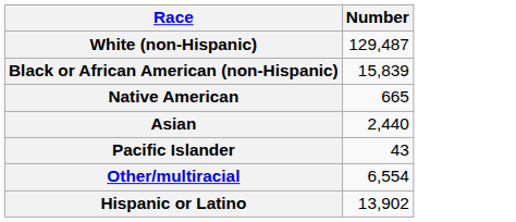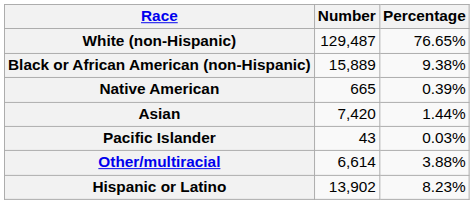 <table class="wikitable" style="text-align:right">
 <tr>
 <th scope="col"><a href='#'>Race</a></th>
 <th scope="col">Number</th>
+<th scope="col">Percentage</th>
 </tr>
 <tr>
 <th scope="row">White (non-Hispanic)</th>
 <td>129,487</td>
+<td>76.65%</td>
 </tr>
 <tr>
 <th scope="row">Black or African American (non-Hispanic)</th>
-<td>15,839</td>
+<td>15,889</td>
+<td>9.38%</td>
 </tr>
 <tr>
 <th scope="row">Native American</th>
 <td>665</td>
+<td>0.39%</td>
 </tr>
 <tr>
 <th scope="row">Asian</th>
-<td>2,440</td>
+<td>7,420</td>
+<td>1.44%</td>
 </tr>
 <tr>
 <th scope="row">Pacific Islander</th>
 <td>43</td>
+<td>0.03%</td>
 </tr>
 <tr>
 <th scope="row"><a href='#'>Other/multiracial</a></th>
-<td>6,554</td>
+<td>6,614</td>
+<td>3.88%</td>
 </tr>
 <tr>
 <th scope="row">Hispanic or Latino</th>
 <td>13,902</td>
+<td>8.23%</td>
 </tr>
 </table>
